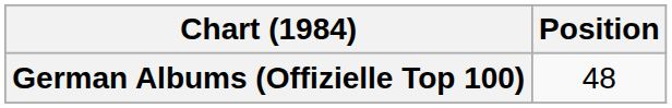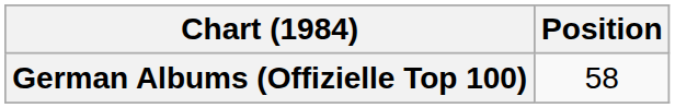 <table class="wikitable plainrowheaders" style="text-align:center">
 <tr>
 <th scope="col">Chart (1984)</th>
 <th scope="col">Position</th>
 </tr>
 <tr>
 <th scope="row">German Albums (Offizielle Top 100)</th>
-<td>48</td>
+<td>58</td>
 </tr>
 </table>
